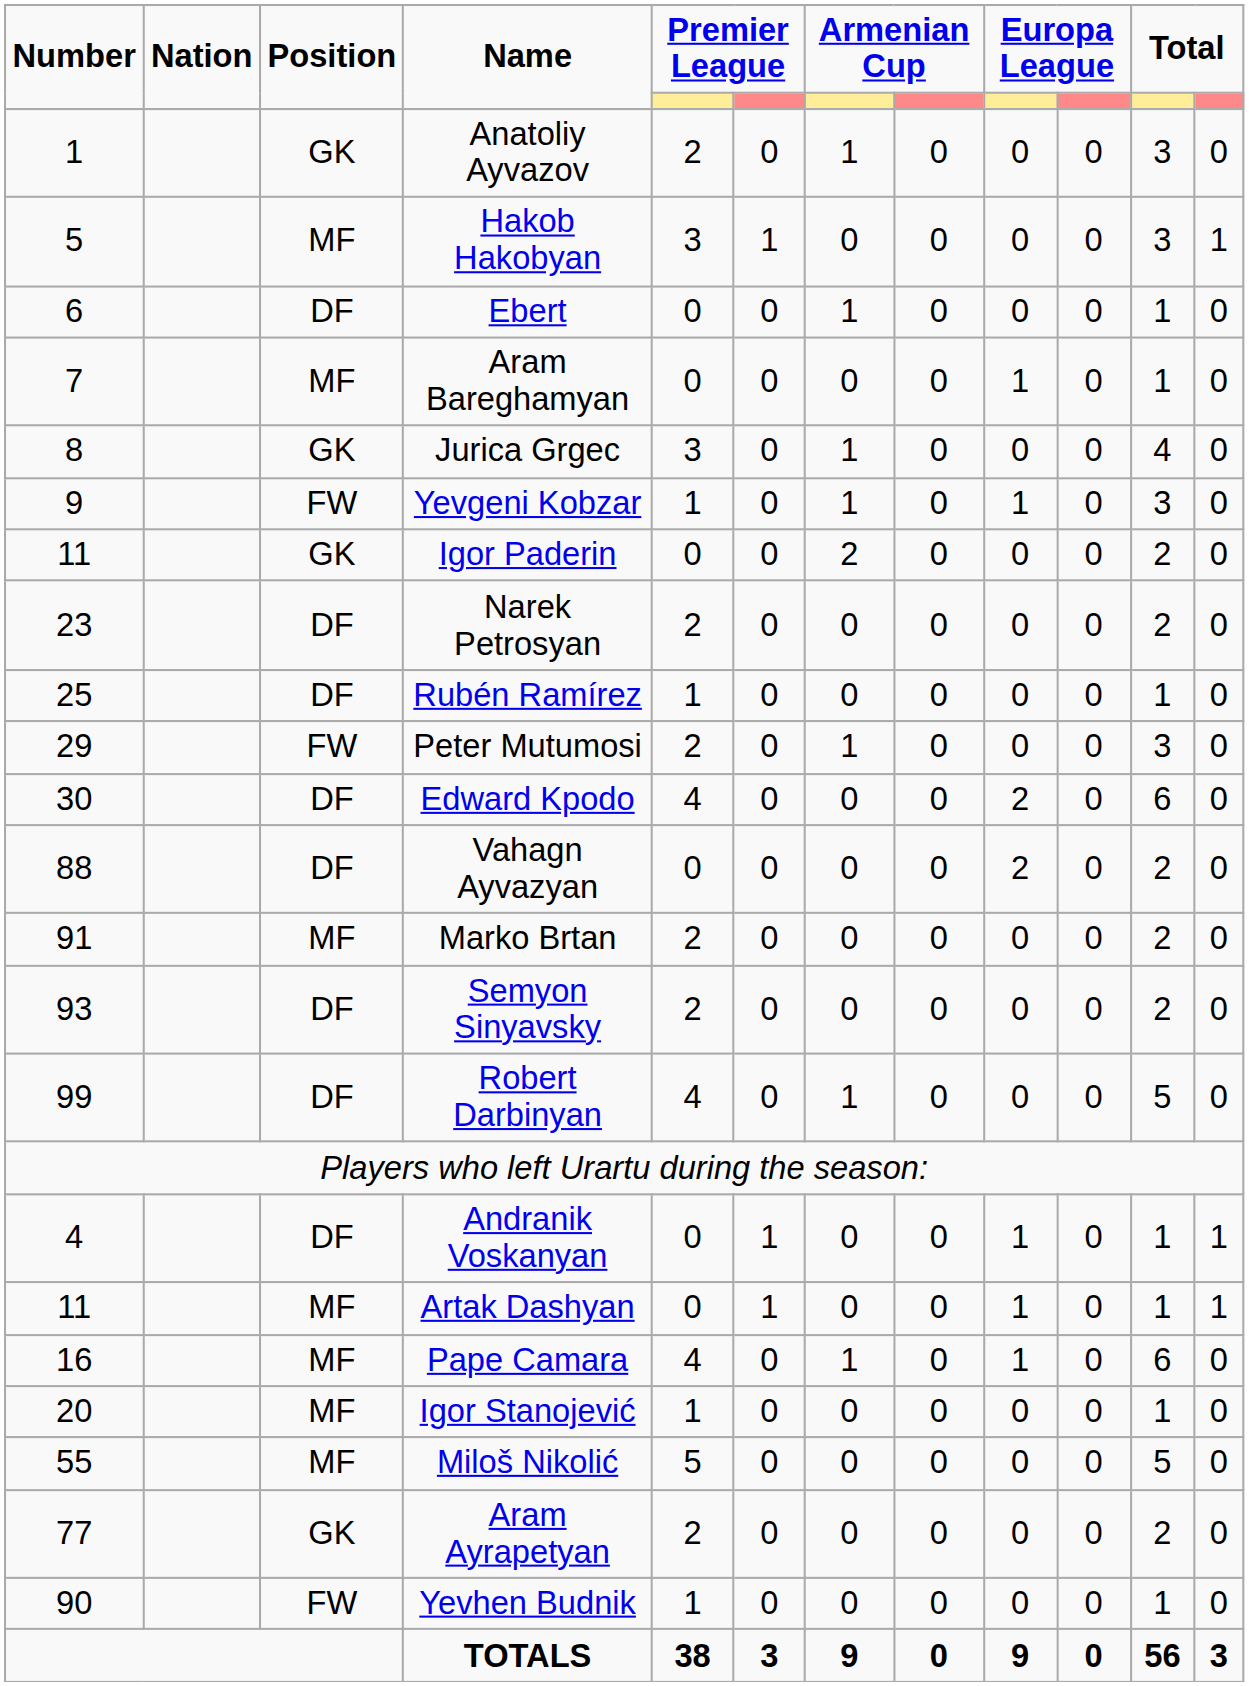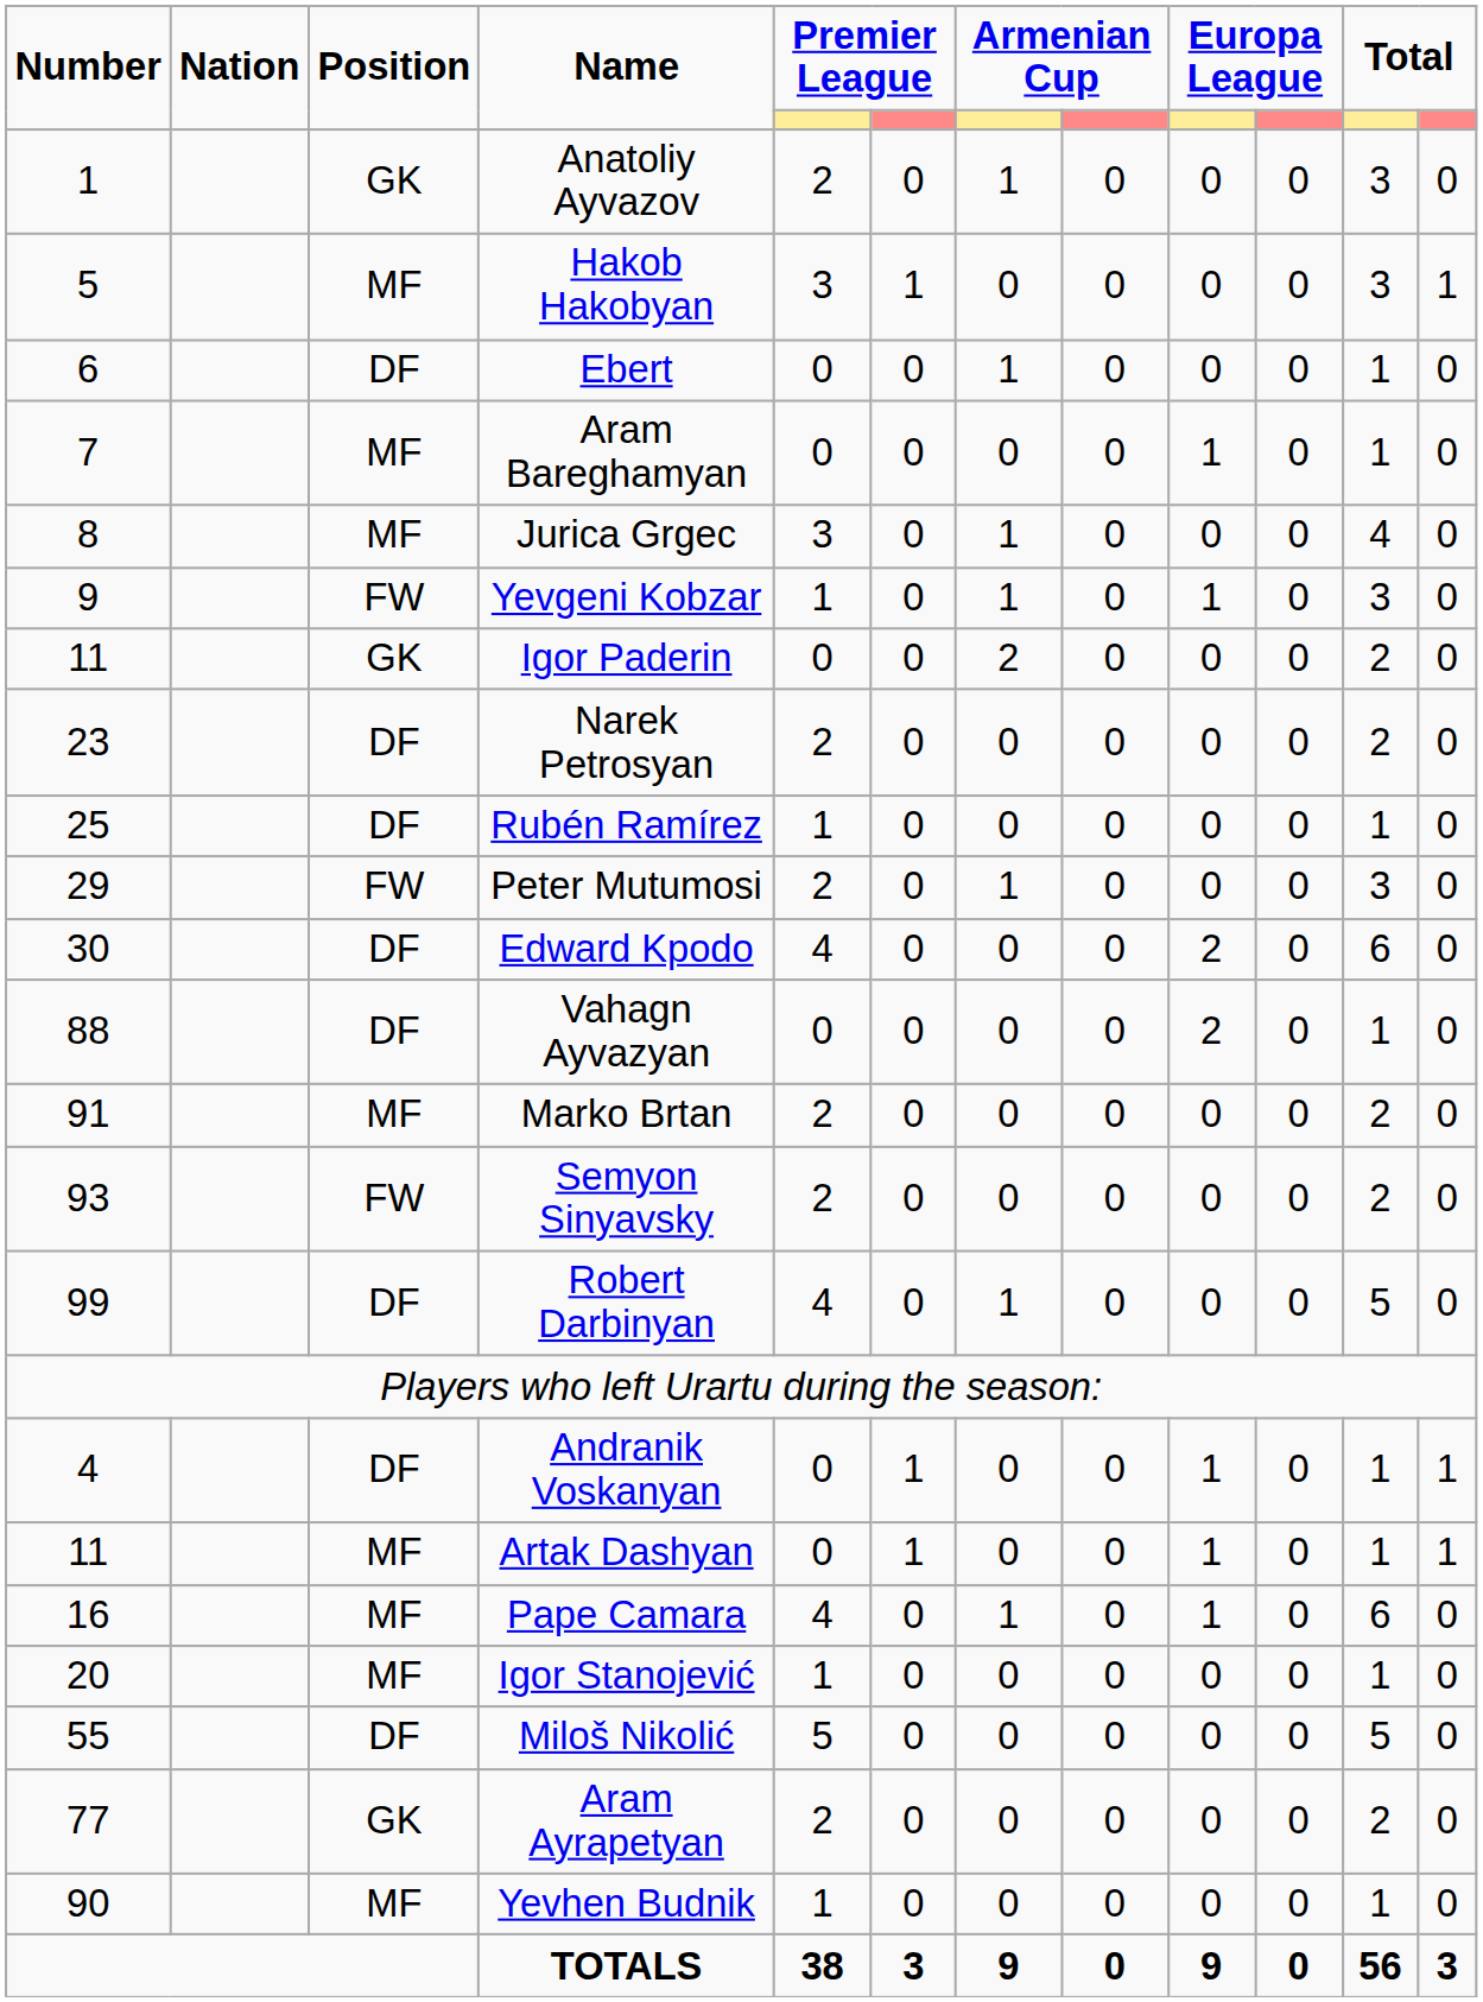 <table class="wikitable" style="text-align:center;">
 <tr>
 <td rowspan="2"  style="width:5%; text-align:center;"><strong>Number</strong></td>
 <td rowspan="2"  style="width:5%; text-align:center;"><strong>Nation</strong></td>
 <td rowspan="2"  style="width:5%; text-align:center;"><strong>Position</strong></td>
 <td rowspan="2"  style="width:20%; text-align:center;"><strong>Name</strong></td>
 <td colspan="2" style="text-align:center;"><strong><a href='#'>Premier League</a></strong></td>
 <td colspan="2" style="text-align:center;"><strong><a href='#'>Armenian Cup</a></strong></td>
 <td colspan="2" style="text-align:center;"><strong><a href='#'>Europa League</a></strong></td>
 <td colspan="2" style="text-align:center;"><strong>Total</strong></td>
 </tr>
 <tr>
 <th style="width:60px; background:#fe9;"></th>
 <th style="width:60px; background:#ff8888;"></th>
 <th style="width:60px; background:#fe9;"></th>
 <th style="width:60px; background:#ff8888;"></th>
 <th style="width:60px; background:#fe9;"></th>
 <th style="width:60px; background:#ff8888;"></th>
 <th style="width:60px; background:#fe9;"></th>
 <th style="width:60px; background:#ff8888;"></th>
 </tr>
 <tr>
 <td>1</td>
 <td></td>
 <td>GK</td>
 <td>Anatoliy Ayvazov</td>
 <td>2</td>
 <td>0</td>
 <td>1</td>
 <td>0</td>
 <td>0</td>
 <td>0</td>
 <td>3</td>
 <td>0</td>
 </tr>
 <tr>
 <td>5</td>
 <td></td>
 <td>MF</td>
 <td><a href='#'>Hakob Hakobyan</a></td>
 <td>3</td>
 <td>1</td>
 <td>0</td>
 <td>0</td>
 <td>0</td>
 <td>0</td>
 <td>3</td>
 <td>1</td>
 </tr>
 <tr>
 <td>6</td>
 <td></td>
 <td>DF</td>
 <td><a href='#'>Ebert</a></td>
 <td>0</td>
 <td>0</td>
 <td>1</td>
 <td>0</td>
 <td>0</td>
 <td>0</td>
 <td>1</td>
 <td>0</td>
 </tr>
 <tr>
 <td>7</td>
 <td></td>
 <td>MF</td>
 <td>Aram Bareghamyan</td>
 <td>0</td>
 <td>0</td>
 <td>0</td>
 <td>0</td>
 <td>1</td>
 <td>0</td>
 <td>1</td>
 <td>0</td>
 </tr>
 <tr>
 <td>8</td>
 <td></td>
-<td>GK</td>
+<td>MF</td>
 <td>Jurica Grgec</td>
 <td>3</td>
 <td>0</td>
 <td>1</td>
 <td>0</td>
 <td>0</td>
 <td>0</td>
 <td>4</td>
 <td>0</td>
 </tr>
 <tr>
 <td>9</td>
 <td></td>
 <td>FW</td>
 <td><a href='#'>Yevgeni Kobzar</a></td>
 <td>1</td>
 <td>0</td>
 <td>1</td>
 <td>0</td>
 <td>1</td>
 <td>0</td>
 <td>3</td>
 <td>0</td>
 </tr>
 <tr>
 <td>11</td>
 <td></td>
 <td>GK</td>
 <td><a href='#'>Igor Paderin</a></td>
 <td>0</td>
 <td>0</td>
 <td>2</td>
 <td>0</td>
 <td>0</td>
 <td>0</td>
 <td>2</td>
 <td>0</td>
 </tr>
 <tr>
 <td>23</td>
 <td></td>
 <td>DF</td>
 <td>Narek Petrosyan</td>
 <td>2</td>
 <td>0</td>
 <td>0</td>
 <td>0</td>
 <td>0</td>
 <td>0</td>
 <td>2</td>
 <td>0</td>
 </tr>
 <tr>
 <td>25</td>
 <td></td>
 <td>DF</td>
 <td><a href='#'>Rubén Ramírez</a></td>
 <td>1</td>
 <td>0</td>
 <td>0</td>
 <td>0</td>
 <td>0</td>
 <td>0</td>
 <td>1</td>
 <td>0</td>
 </tr>
 <tr>
 <td>29</td>
 <td></td>
 <td>FW</td>
 <td>Peter Mutumosi</td>
 <td>2</td>
 <td>0</td>
 <td>1</td>
 <td>0</td>
 <td>0</td>
 <td>0</td>
 <td>3</td>
 <td>0</td>
 </tr>
 <tr>
 <td>30</td>
 <td></td>
 <td>DF</td>
 <td><a href='#'>Edward Kpodo</a></td>
 <td>4</td>
 <td>0</td>
 <td>0</td>
 <td>0</td>
 <td>2</td>
 <td>0</td>
 <td>6</td>
 <td>0</td>
 </tr>
 <tr>
 <td>88</td>
 <td></td>
 <td>DF</td>
 <td>Vahagn Ayvazyan</td>
 <td>0</td>
 <td>0</td>
 <td>0</td>
 <td>0</td>
 <td>2</td>
 <td>0</td>
-<td>2</td>
+<td>1</td>
 <td>0</td>
 </tr>
 <tr>
 <td>91</td>
 <td></td>
 <td>MF</td>
 <td>Marko Brtan</td>
 <td>2</td>
 <td>0</td>
 <td>0</td>
 <td>0</td>
 <td>0</td>
 <td>0</td>
 <td>2</td>
 <td>0</td>
 </tr>
 <tr>
 <td>93</td>
 <td></td>
-<td>DF</td>
+<td>FW</td>
 <td><a href='#'>Semyon Sinyavsky</a></td>
 <td>2</td>
 <td>0</td>
 <td>0</td>
 <td>0</td>
 <td>0</td>
 <td>0</td>
 <td>2</td>
 <td>0</td>
 </tr>
 <tr>
 <td>99</td>
 <td></td>
 <td>DF</td>
 <td><a href='#'>Robert Darbinyan</a></td>
 <td>4</td>
 <td>0</td>
 <td>1</td>
 <td>0</td>
 <td>0</td>
 <td>0</td>
 <td>5</td>
 <td>0</td>
 </tr>
 <tr>
 <td colspan="14"><em>Players who left Urartu during the season:</em></td>
 </tr>
 <tr>
 <td>4</td>
 <td></td>
 <td>DF</td>
 <td><a href='#'>Andranik Voskanyan</a></td>
 <td>0</td>
 <td>1</td>
 <td>0</td>
 <td>0</td>
 <td>1</td>
 <td>0</td>
 <td>1</td>
 <td>1</td>
 </tr>
 <tr>
 <td>11</td>
 <td></td>
 <td>MF</td>
 <td><a href='#'>Artak Dashyan</a></td>
 <td>0</td>
 <td>1</td>
 <td>0</td>
 <td>0</td>
 <td>1</td>
 <td>0</td>
 <td>1</td>
 <td>1</td>
 </tr>
 <tr>
 <td>16</td>
 <td></td>
 <td>MF</td>
 <td><a href='#'>Pape Camara</a></td>
 <td>4</td>
 <td>0</td>
 <td>1</td>
 <td>0</td>
 <td>1</td>
 <td>0</td>
 <td>6</td>
 <td>0</td>
 </tr>
 <tr>
 <td>20</td>
 <td></td>
 <td>MF</td>
 <td><a href='#'>Igor Stanojević</a></td>
 <td>1</td>
 <td>0</td>
 <td>0</td>
 <td>0</td>
 <td>0</td>
 <td>0</td>
 <td>1</td>
 <td>0</td>
 </tr>
 <tr>
 <td>55</td>
 <td></td>
-<td>MF</td>
+<td>DF</td>
 <td><a href='#'>Miloš Nikolić</a></td>
 <td>5</td>
 <td>0</td>
 <td>0</td>
 <td>0</td>
 <td>0</td>
 <td>0</td>
 <td>5</td>
 <td>0</td>
 </tr>
 <tr>
 <td>77</td>
 <td></td>
 <td>GK</td>
 <td><a href='#'>Aram Ayrapetyan</a></td>
 <td>2</td>
 <td>0</td>
 <td>0</td>
 <td>0</td>
 <td>0</td>
 <td>0</td>
 <td>2</td>
 <td>0</td>
 </tr>
 <tr>
 <td>90</td>
 <td></td>
-<td>FW</td>
+<td>MF</td>
 <td><a href='#'>Yevhen Budnik</a></td>
 <td>1</td>
 <td>0</td>
 <td>0</td>
 <td>0</td>
 <td>0</td>
 <td>0</td>
 <td>1</td>
 <td>0</td>
 </tr>
 <tr>
 <td colspan="3"></td>
 <td><strong>TOTALS</strong></td>
 <td><strong>38</strong></td>
 <td><strong>3</strong></td>
 <td><strong>9</strong></td>
 <td><strong>0</strong></td>
 <td><strong>9</strong></td>
 <td><strong>0</strong></td>
 <td><strong>56</strong></td>
 <td><strong>3</strong></td>
 </tr>
 </table>
